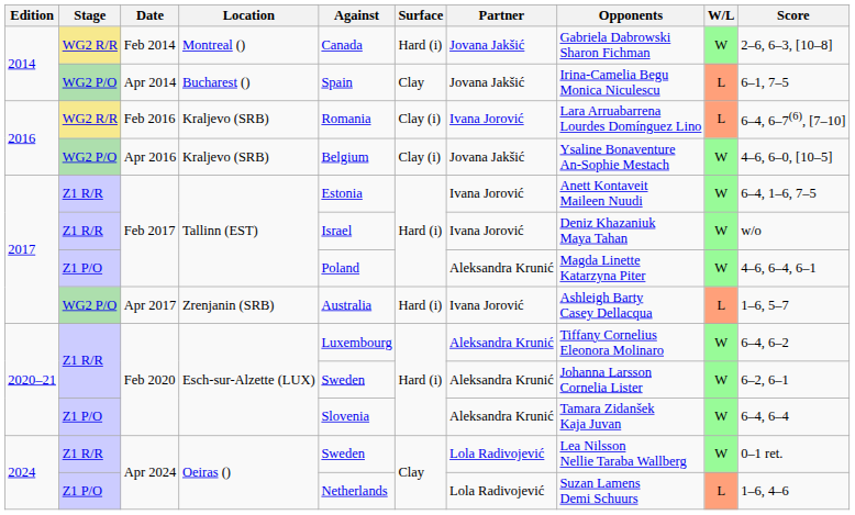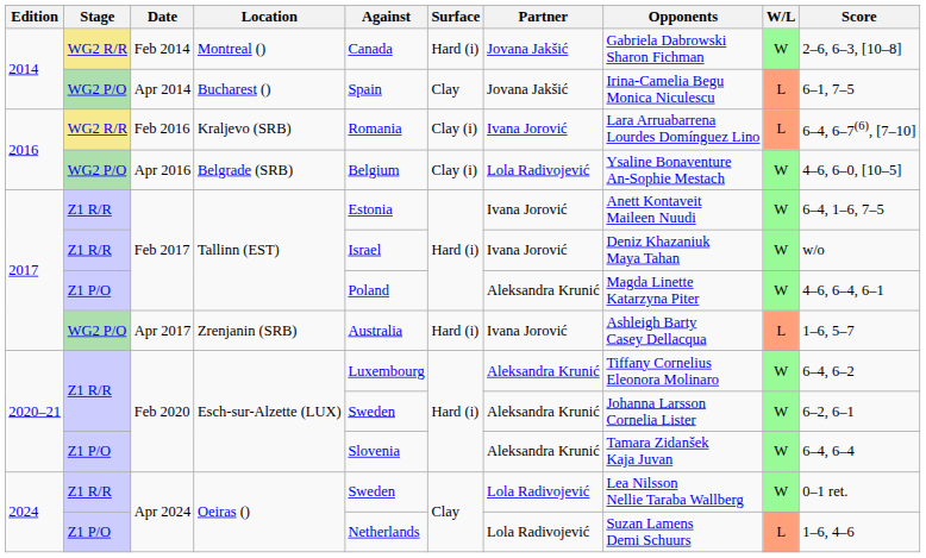 <table class="wikitable">
 <tr>
 <th>Edition</th>
 <th>Stage</th>
 <th>Date</th>
 <th>Location</th>
 <th>Against</th>
 <th>Surface</th>
 <th>Partner</th>
 <th>Opponents</th>
 <th>W/L</th>
 <th>Score</th>
 </tr>
 <tr>
 <td rowspan="2"><a href='#'>2014</a></td>
 <td bgcolor=f7e98e><a href='#'>WG2 R/R</a></td>
 <td>Feb 2014</td>
 <td><a href='#'>Montreal</a> ()</td>
 <td> <a href='#'>Canada</a></td>
 <td>Hard (i)</td>
 <td> <a href='#'>Jovana Jakšić</a></td>
 <td><a href='#'>Gabriela Dabrowski</a> <br> <a href='#'>Sharon Fichman</a></td>
 <td style="text-align:center; background:#98fb98;">W</td>
 <td>2–6, 6–3, [10–8]</td>
 </tr>
 <tr>
 <td bgcolor=addfad><a href='#'>WG2 P/O</a></td>
 <td>Apr 2014</td>
 <td><a href='#'>Bucharest</a> ()</td>
 <td> <a href='#'>Spain</a></td>
 <td>Clay</td>
 <td> Jovana Jakšić</td>
 <td><a href='#'>Irina-Camelia Begu</a> <br> <a href='#'>Monica Niculescu</a></td>
 <td style="text-align:center; background:#ffa07a;">L</td>
 <td>6–1, 7–5</td>
 </tr>
 <tr>
 <td rowspan="2"><a href='#'>2016</a></td>
 <td bgcolor=f7e98e><a href='#'>WG2 R/R</a></td>
 <td>Feb 2016</td>
 <td>Kraljevo (SRB)</td>
 <td> <a href='#'>Romania</a></td>
 <td>Clay (i)</td>
 <td> <a href='#'>Ivana Jorović</a></td>
 <td><a href='#'>Lara Arruabarrena</a><br><a href='#'>Lourdes Domínguez Lino</a></td>
 <td style="text-align:center; background:#ffa07a;">L</td>
 <td>6–4, 6–7<sup>(6)</sup>, [7–10]</td>
 </tr>
 <tr>
 <td bgcolor=addfad><a href='#'>WG2 P/O</a></td>
 <td>Apr 2016</td>
-<td>Kraljevo (SRB)</td>
+<td><a href='#'>Belgrade</a> (SRB)</td>
 <td> <a href='#'>Belgium</a></td>
 <td>Clay (i)</td>
-<td> Jovana Jakšić</td>
+<td> <a href='#'>Lola Radivojević</a></td>
 <td><a href='#'>Ysaline Bonaventure</a><br><a href='#'>An-Sophie Mestach</a></td>
 <td style="text-align:center; background:#98fb98;">W</td>
 <td>4–6, 6–0, [10–5]</td>
 </tr>
 <tr>
 <td rowspan="4"><a href='#'>2017</a></td>
 <td bgcolor=#ccf><a href='#'>Z1 R/R</a></td>
 <td rowspan="3">Feb 2017</td>
 <td rowspan="3">Tallinn (EST)</td>
 <td> <a href='#'>Estonia</a></td>
 <td rowspan="3">Hard (i)</td>
 <td> Ivana Jorović</td>
 <td><a href='#'>Anett Kontaveit</a> <br> <a href='#'>Maileen Nuudi</a></td>
 <td style="text-align:center; background:#98fb98;">W</td>
 <td>6–4, 1–6, 7–5</td>
 </tr>
 <tr>
 <td bgcolor=#ccf><a href='#'>Z1 R/R</a></td>
 <td> <a href='#'>Israel</a></td>
 <td> Ivana Jorović</td>
 <td><a href='#'>Deniz Khazaniuk</a> <br> <a href='#'>Maya Tahan</a></td>
 <td style="text-align:center; background:#98fb98;">W</td>
 <td>w/o</td>
 </tr>
 <tr>
 <td bgcolor=#ccf><a href='#'>Z1 P/O</a></td>
 <td> <a href='#'>Poland</a></td>
 <td> Aleksandra Krunić</td>
 <td><a href='#'>Magda Linette</a><br><a href='#'>Katarzyna Piter</a></td>
 <td style="text-align:center; background:#98fb98;">W</td>
 <td>4–6, 6–4, 6–1</td>
 </tr>
 <tr>
 <td bgcolor=addfad><a href='#'>WG2 P/O</a></td>
 <td>Apr 2017</td>
 <td>Zrenjanin (SRB)</td>
 <td> <a href='#'>Australia</a></td>
 <td>Hard (i)</td>
 <td> Ivana Jorović</td>
 <td><a href='#'>Ashleigh Barty</a><br><a href='#'>Casey Dellacqua</a></td>
 <td style="text-align:center; background:#ffa07a;">L</td>
 <td>1–6, 5–7</td>
 </tr>
 <tr>
 <td rowspan="3"><a href='#'>2020–21</a></td>
 <td bgcolor=#ccf rowspan="2"><a href='#'>Z1 R/R</a></td>
 <td rowspan="3">Feb 2020</td>
 <td rowspan="3">Esch-sur-Alzette (LUX)</td>
 <td> <a href='#'>Luxembourg</a></td>
 <td rowspan="3">Hard (i)</td>
 <td> <a href='#'>Aleksandra Krunić</a></td>
 <td><a href='#'>Tiffany Cornelius</a><br><a href='#'>Eleonora Molinaro</a></td>
 <td style="text-align:center; background:#98fb98;">W</td>
 <td>6–4, 6–2</td>
 </tr>
 <tr>
 <td> <a href='#'>Sweden</a></td>
 <td> Aleksandra Krunić</td>
 <td><a href='#'>Johanna Larsson</a><br><a href='#'>Cornelia Lister</a></td>
 <td style="text-align:center; background:#98fb98;">W</td>
 <td>6–2, 6–1</td>
 </tr>
 <tr>
 <td bgcolor=#ccf><a href='#'>Z1 P/O</a></td>
 <td> <a href='#'>Slovenia</a></td>
 <td> Aleksandra Krunić</td>
 <td><a href='#'>Tamara Zidanšek</a><br><a href='#'>Kaja Juvan</a></td>
 <td style="text-align:center; background:#98fb98;">W</td>
 <td>6–4, 6–4</td>
 </tr>
 <tr>
 <td rowspan="2"><a href='#'>2024</a></td>
 <td bgcolor=#ccf><a href='#'>Z1 R/R</a></td>
 <td rowspan="2">Apr 2024</td>
 <td rowspan="2"><a href='#'>Oeiras</a> ()</td>
 <td> <a href='#'>Sweden</a></td>
 <td rowspan="2">Clay</td>
 <td> <a href='#'>Lola Radivojević</a></td>
 <td><a href='#'>Lea Nilsson</a><br><a href='#'>Nellie Taraba Wallberg</a></td>
 <td style="text-align:center; background:#98fb98;">W</td>
 <td>0–1 ret.</td>
 </tr>
 <tr>
 <td bgcolor=#ccf><a href='#'>Z1 P/O</a></td>
 <td> <a href='#'>Netherlands</a></td>
 <td> Lola Radivojević</td>
 <td><a href='#'>Suzan Lamens</a><br><a href='#'>Demi Schuurs</a></td>
 <td style="text-align:center; background:#ffa07a;">L</td>
 <td>1–6, 4–6</td>
 </tr>
 </table>
